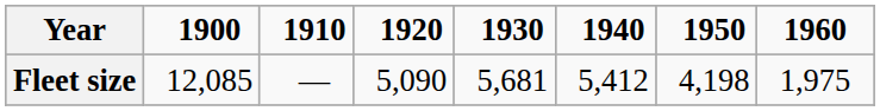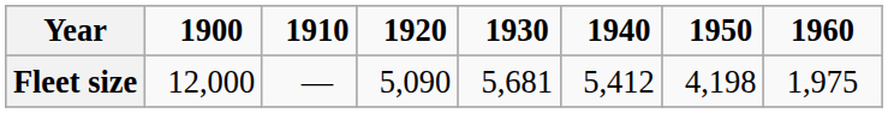 <table class="wikitable">
 <tr>
 <th>Year</th>
 <td align=center>  <strong>1900</strong></td>
 <td align=center>  <strong>1910</strong></td>
 <td align=center>  <strong>1920</strong></td>
 <td align=center>  <strong>1930</strong></td>
 <td align=center>  <strong>1940</strong></td>
 <td align=center>  <strong>1950</strong></td>
 <td align=center>  <strong>1960</strong>  </td>
 </tr>
 <tr>
 <th>Fleet size</th>
-<td align=center>  12,085</td>
+<td align=center>  12,000</td>
 <td align=center>  —</td>
 <td align=center>  5,090</td>
 <td align=center>  5,681</td>
 <td align=center>  5,412</td>
 <td align=center>  4,198</td>
 <td align=center>  1,975  </td>
 </tr>
 </table>
